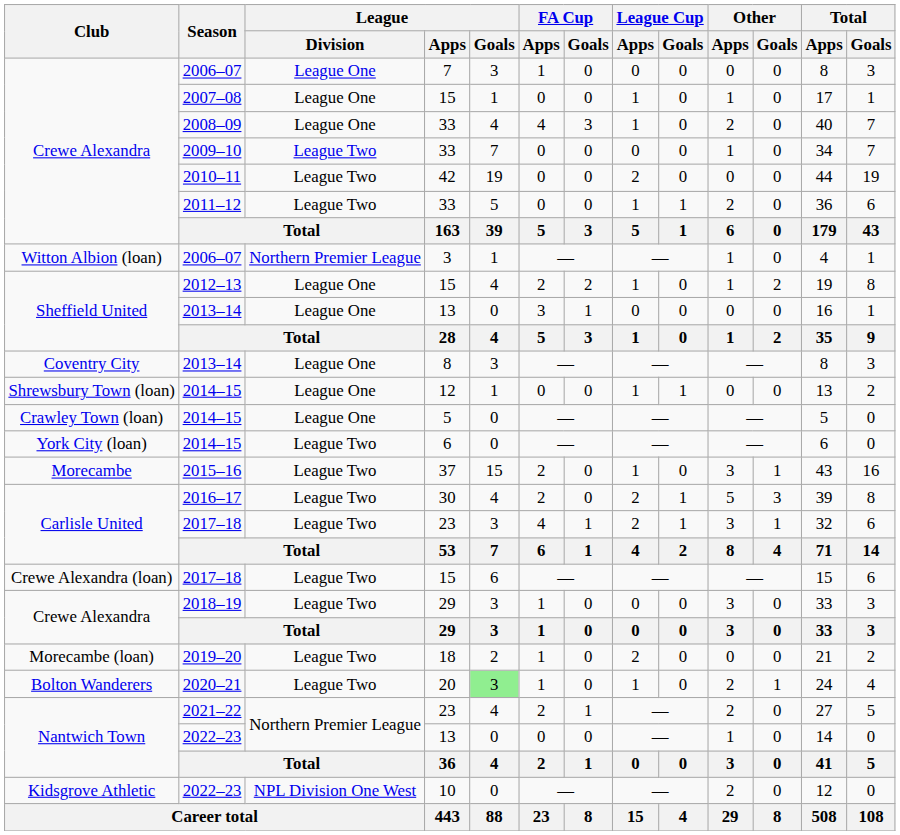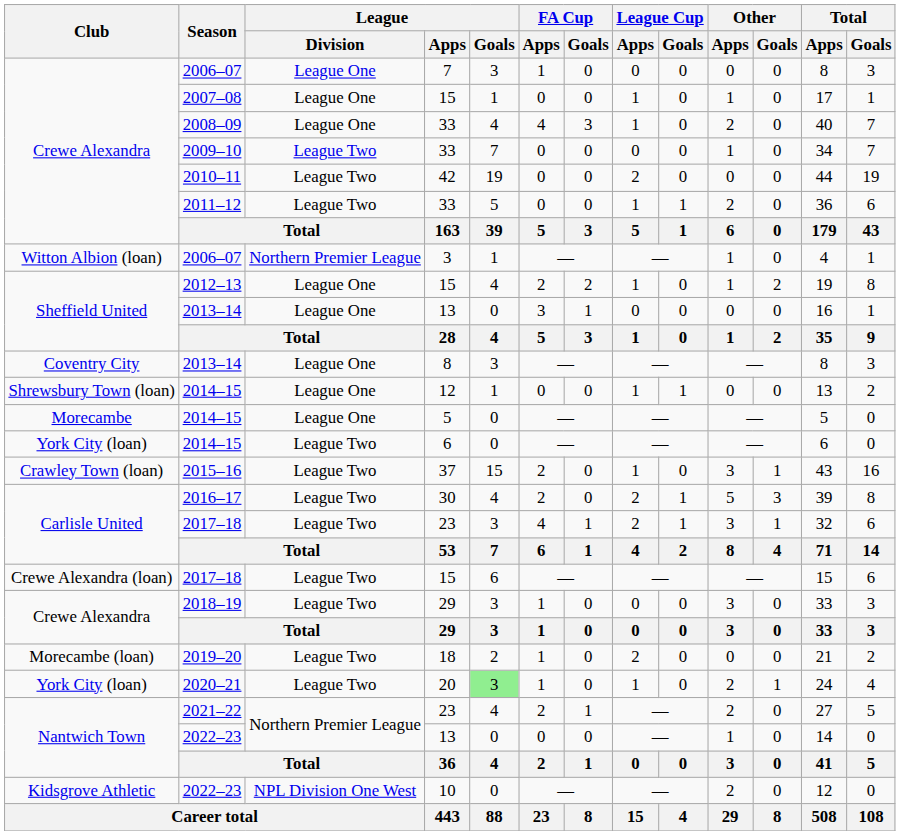 <table class=wikitable style="text-align: center">
 <tr>
 <th rowspan=2>Club</th>
 <th rowspan=2>Season</th>
 <th colspan=3>League</th>
 <th colspan=2><a href='#'>FA Cup</a></th>
 <th colspan=2><a href='#'>League Cup</a></th>
 <th colspan=2>Other</th>
 <th colspan=2>Total</th>
 </tr>
 <tr>
 <th>Division</th>
 <th>Apps</th>
 <th>Goals</th>
 <th>Apps</th>
 <th>Goals</th>
 <th>Apps</th>
 <th>Goals</th>
 <th>Apps</th>
 <th>Goals</th>
 <th>Apps</th>
 <th>Goals</th>
 </tr>
 <tr>
 <td rowspan=7><a href='#'>Crewe Alexandra</a></td>
 <td><a href='#'>2006–07</a></td>
 <td><a href='#'>League One</a></td>
 <td>7</td>
 <td>3</td>
 <td>1</td>
 <td>0</td>
 <td>0</td>
 <td>0</td>
 <td>0</td>
 <td>0</td>
 <td>8</td>
 <td>3</td>
 </tr>
 <tr>
 <td><a href='#'>2007–08</a></td>
 <td>League One</td>
 <td>15</td>
 <td>1</td>
 <td>0</td>
 <td>0</td>
 <td>1</td>
 <td>0</td>
 <td>1</td>
 <td>0</td>
 <td>17</td>
 <td>1</td>
 </tr>
 <tr>
 <td><a href='#'>2008–09</a></td>
 <td>League One</td>
 <td>33</td>
 <td>4</td>
 <td>4</td>
 <td>3</td>
 <td>1</td>
 <td>0</td>
 <td>2</td>
 <td>0</td>
 <td>40</td>
 <td>7</td>
 </tr>
 <tr>
 <td><a href='#'>2009–10</a></td>
 <td><a href='#'>League Two</a></td>
 <td>33</td>
 <td>7</td>
 <td>0</td>
 <td>0</td>
 <td>0</td>
 <td>0</td>
 <td>1</td>
 <td>0</td>
 <td>34</td>
 <td>7</td>
 </tr>
 <tr>
 <td><a href='#'>2010–11</a></td>
 <td>League Two</td>
 <td>42</td>
 <td>19</td>
 <td>0</td>
 <td>0</td>
 <td>2</td>
 <td>0</td>
 <td>0</td>
 <td>0</td>
 <td>44</td>
 <td>19</td>
 </tr>
 <tr>
 <td><a href='#'>2011–12</a></td>
 <td>League Two</td>
 <td>33</td>
 <td>5</td>
 <td>0</td>
 <td>0</td>
 <td>1</td>
 <td>1</td>
 <td>2</td>
 <td>0</td>
 <td>36</td>
 <td>6</td>
 </tr>
 <tr>
 <th colspan=2>Total</th>
 <th>163</th>
 <th>39</th>
 <th>5</th>
 <th>3</th>
 <th>5</th>
 <th>1</th>
 <th>6</th>
 <th>0</th>
 <th>179</th>
 <th>43</th>
 </tr>
 <tr>
 <td><a href='#'>Witton Albion</a> (loan)</td>
 <td><a href='#'>2006–07</a></td>
 <td><a href='#'>Northern Premier League</a></td>
 <td>3</td>
 <td>1</td>
 <td colspan=2>—</td>
 <td colspan=2>—</td>
 <td>1</td>
 <td>0</td>
 <td>4</td>
 <td>1</td>
 </tr>
 <tr>
 <td rowspan=3><a href='#'>Sheffield United</a></td>
 <td><a href='#'>2012–13</a></td>
 <td>League One</td>
 <td>15</td>
 <td>4</td>
 <td>2</td>
 <td>2</td>
 <td>1</td>
 <td>0</td>
 <td>1</td>
 <td>2</td>
 <td>19</td>
 <td>8</td>
 </tr>
 <tr>
 <td><a href='#'>2013–14</a></td>
 <td>League One</td>
 <td>13</td>
 <td>0</td>
 <td>3</td>
 <td>1</td>
 <td>0</td>
 <td>0</td>
 <td>0</td>
 <td>0</td>
 <td>16</td>
 <td>1</td>
 </tr>
 <tr>
 <th colspan=2>Total</th>
 <th>28</th>
 <th>4</th>
 <th>5</th>
 <th>3</th>
 <th>1</th>
 <th>0</th>
 <th>1</th>
 <th>2</th>
 <th>35</th>
 <th>9</th>
 </tr>
 <tr>
 <td><a href='#'>Coventry City</a></td>
 <td><a href='#'>2013–14</a></td>
 <td>League One</td>
 <td>8</td>
 <td>3</td>
 <td colspan=2>—</td>
 <td colspan=2>—</td>
 <td colspan=2>—</td>
 <td>8</td>
 <td>3</td>
 </tr>
 <tr>
 <td><a href='#'>Shrewsbury Town</a> (loan)</td>
 <td><a href='#'>2014–15</a></td>
 <td>League One</td>
 <td>12</td>
 <td>1</td>
 <td>0</td>
 <td>0</td>
 <td>1</td>
 <td>1</td>
 <td>0</td>
 <td>0</td>
 <td>13</td>
 <td>2</td>
 </tr>
 <tr>
-<td><a href='#'>Crawley Town</a> (loan)</td>
+<td><a href='#'>Morecambe</a></td>
 <td><a href='#'>2014–15</a></td>
 <td>League One</td>
 <td>5</td>
 <td>0</td>
 <td colspan=2>—</td>
 <td colspan=2>—</td>
 <td colspan=2>—</td>
 <td>5</td>
 <td>0</td>
 </tr>
 <tr>
 <td><a href='#'>York City</a> (loan)</td>
 <td><a href='#'>2014–15</a></td>
 <td>League Two</td>
 <td>6</td>
 <td>0</td>
 <td colspan=2>—</td>
 <td colspan=2>—</td>
 <td colspan=2>—</td>
 <td>6</td>
 <td>0</td>
 </tr>
 <tr>
-<td><a href='#'>Morecambe</a></td>
+<td><a href='#'>Crawley Town</a> (loan)</td>
 <td><a href='#'>2015–16</a></td>
 <td>League Two</td>
 <td>37</td>
 <td>15</td>
 <td>2</td>
 <td>0</td>
 <td>1</td>
 <td>0</td>
 <td>3</td>
 <td>1</td>
 <td>43</td>
 <td>16</td>
 </tr>
 <tr>
 <td rowspan=3><a href='#'>Carlisle United</a></td>
 <td><a href='#'>2016–17</a></td>
 <td>League Two</td>
 <td>30</td>
 <td>4</td>
 <td>2</td>
 <td>0</td>
 <td>2</td>
 <td>1</td>
 <td>5</td>
 <td>3</td>
 <td>39</td>
 <td>8</td>
 </tr>
 <tr>
 <td><a href='#'>2017–18</a></td>
 <td>League Two</td>
 <td>23</td>
 <td>3</td>
 <td>4</td>
 <td>1</td>
 <td>2</td>
 <td>1</td>
 <td>3</td>
 <td>1</td>
 <td>32</td>
 <td>6</td>
 </tr>
 <tr>
 <th colspan=2>Total</th>
 <th>53</th>
 <th>7</th>
 <th>6</th>
 <th>1</th>
 <th>4</th>
 <th>2</th>
 <th>8</th>
 <th>4</th>
 <th>71</th>
 <th>14</th>
 </tr>
 <tr>
 <td>Crewe Alexandra (loan)</td>
 <td><a href='#'>2017–18</a></td>
 <td>League Two</td>
 <td>15</td>
 <td>6</td>
 <td colspan=2>—</td>
 <td colspan=2>—</td>
 <td colspan=2>—</td>
 <td>15</td>
 <td>6</td>
 </tr>
 <tr>
 <td rowspan=2>Crewe Alexandra</td>
 <td><a href='#'>2018–19</a></td>
 <td>League Two</td>
 <td>29</td>
 <td>3</td>
 <td>1</td>
 <td>0</td>
 <td>0</td>
 <td>0</td>
 <td>3</td>
 <td>0</td>
 <td>33</td>
 <td>3</td>
 </tr>
 <tr>
 <th colspan=2>Total</th>
 <th>29</th>
 <th>3</th>
 <th>1</th>
 <th>0</th>
 <th>0</th>
 <th>0</th>
 <th>3</th>
 <th>0</th>
 <th>33</th>
 <th>3</th>
 </tr>
 <tr>
 <td>Morecambe (loan)</td>
 <td><a href='#'>2019–20</a></td>
 <td>League Two</td>
 <td>18</td>
 <td>2</td>
 <td>1</td>
 <td>0</td>
 <td>2</td>
 <td>0</td>
 <td>0</td>
 <td>0</td>
 <td>21</td>
 <td>2</td>
 </tr>
 <tr>
-<td><a href='#'>Bolton Wanderers</a></td>
+<td><a href='#'>York City</a> (loan)</td>
 <td><a href='#'>2020–21</a></td>
 <td>League Two</td>
 <td>20</td>
 <td style="background: lightgreen;">3</td>
 <td>1</td>
 <td>0</td>
 <td>1</td>
 <td>0</td>
 <td>2</td>
 <td>1</td>
 <td>24</td>
 <td>4</td>
 </tr>
 <tr>
 <td rowspan=3><a href='#'>Nantwich Town</a></td>
 <td><a href='#'>2021–22</a></td>
 <td rowspan=2>Northern Premier League</td>
 <td>23</td>
 <td>4</td>
 <td>2</td>
 <td>1</td>
 <td colspan=2>—</td>
 <td>2</td>
 <td>0</td>
 <td>27</td>
 <td>5</td>
 </tr>
 <tr>
 <td><a href='#'>2022–23</a></td>
 <td>13</td>
 <td>0</td>
 <td>0</td>
 <td>0</td>
 <td colspan=2>—</td>
 <td>1</td>
 <td>0</td>
 <td>14</td>
 <td>0</td>
 </tr>
 <tr>
 <th colspan=2>Total</th>
 <th>36</th>
 <th>4</th>
 <th>2</th>
 <th>1</th>
 <th>0</th>
 <th>0</th>
 <th>3</th>
 <th>0</th>
 <th>41</th>
 <th>5</th>
 </tr>
 <tr>
 <td><a href='#'>Kidsgrove Athletic</a></td>
 <td><a href='#'>2022–23</a></td>
 <td><a href='#'>NPL Division One West</a></td>
 <td>10</td>
 <td>0</td>
 <td colspan=2>—</td>
 <td colspan=2>—</td>
 <td>2</td>
 <td>0</td>
 <td>12</td>
 <td>0</td>
 </tr>
 <tr>
 <th colspan=3>Career total</th>
 <th>443</th>
 <th>88</th>
 <th>23</th>
 <th>8</th>
 <th>15</th>
 <th>4</th>
 <th>29</th>
 <th>8</th>
 <th>508</th>
 <th>108</th>
 </tr>
 </table>
